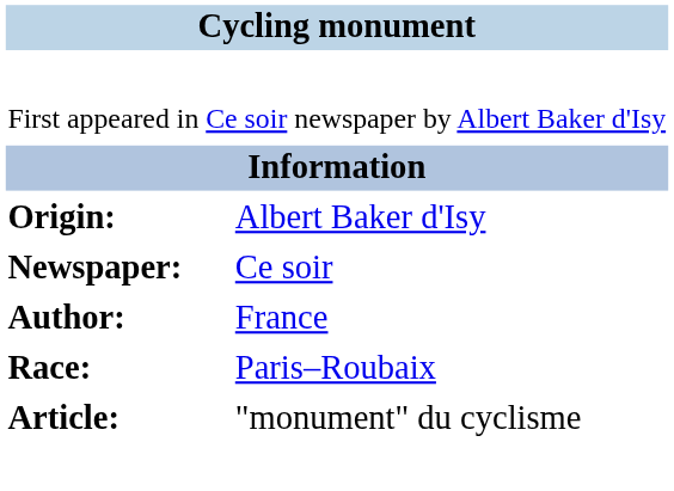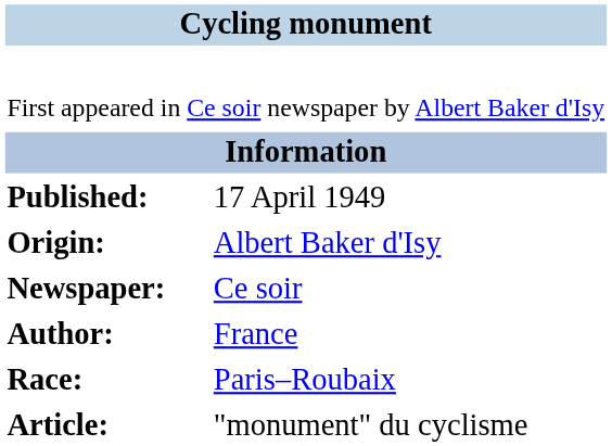 <table border=0 class="toccolours float-right" align="right" style="margin:0 0 0.5em 1em; font-size: 85%;">
 <tr>
 <th bgcolor=#BCD4E6 colspan=2 align="center">Cycling monument</th>
 </tr>
 <tr>
 <td align="center" colspan=2><br><small>First appeared in <a href='#'>Ce soir</a> newspaper by <a href='#'>Albert Baker d'Isy</a></small></td>
 </tr>
 <tr>
 <th bgcolor=#b0c4de colspan=2 align="center">Information</th>
+</tr>
+<tr>
+<td><strong>Published:</strong></td>
+<td>17 April 1949</td>
 </tr>
 <tr>
 <td><strong>Origin:</strong></td>
 <td><a href='#'>Albert Baker d'Isy</a></td>
 </tr>
 <tr>
 <td><strong>Newspaper:</strong></td>
 <td><a href='#'>Ce soir</a></td>
 </tr>
 <tr>
 <td><strong>Author:</strong></td>
 <td><a href='#'>France</a></td>
 </tr>
 <tr>
 <td><strong>Race:</strong></td>
 <td><a href='#'>Paris–Roubaix</a></td>
 </tr>
 <tr>
 <td><strong>Article:</strong></td>
 <td>"monument" du cyclisme</td>
 </tr>
 </table>
